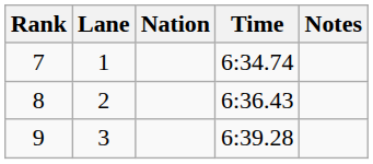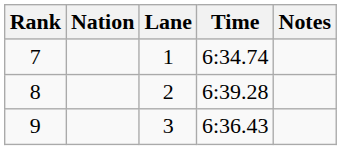 <table class="wikitable sortable" style="text-align:center">
 <tr>
 <th>Rank</th>
+<th>Nation</th>
 <th>Lane</th>
-<th>Nation</th>
 <th>Time</th>
 <th>Notes</th>
 </tr>
 <tr>
 <td>7</td>
+<td align=left></td>
 <td>1</td>
-<td align=left></td>
 <td>6:34.74</td>
 <td></td>
 </tr>
 <tr>
 <td>8</td>
+<td align=left></td>
 <td>2</td>
-<td align=left></td>
-<td>6:36.43</td>
+<td>6:39.28</td>
 <td></td>
 </tr>
 <tr>
 <td>9</td>
+<td align=left></td>
 <td>3</td>
-<td align=left></td>
-<td>6:39.28</td>
+<td>6:36.43</td>
 <td></td>
 </tr>
 </table>
